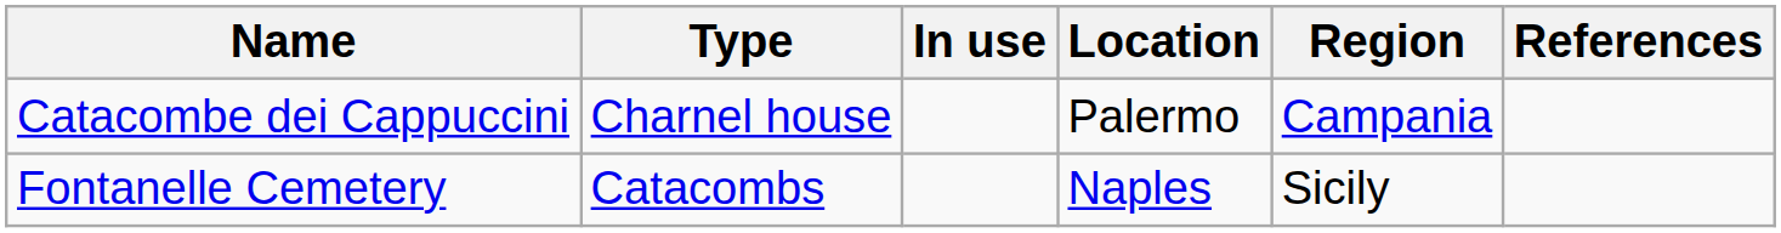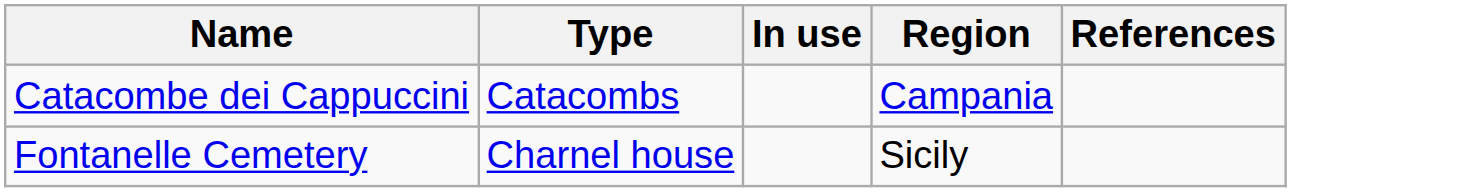 <table class="wikitable">
 <tr>
 <th>Name</th>
 <th>Type</th>
 <th>In use</th>
-<th>Location</th>
 <th>Region</th>
 <th>References</th>
 </tr>
 <tr>
 <td><a href='#'>Catacombe dei Cappuccini</a></td>
-<td><a href='#'>Charnel house</a></td>
+<td><a href='#'>Catacombs</a></td>
 <td></td>
-<td>Palermo</td>
 <td><a href='#'>Campania</a></td>
 <td></td>
 </tr>
 <tr>
 <td><a href='#'>Fontanelle Cemetery</a></td>
-<td><a href='#'>Catacombs</a></td>
+<td><a href='#'>Charnel house</a></td>
 <td></td>
-<td><a href='#'>Naples</a></td>
 <td>Sicily</td>
 <td></td>
 </tr>
 </table>
